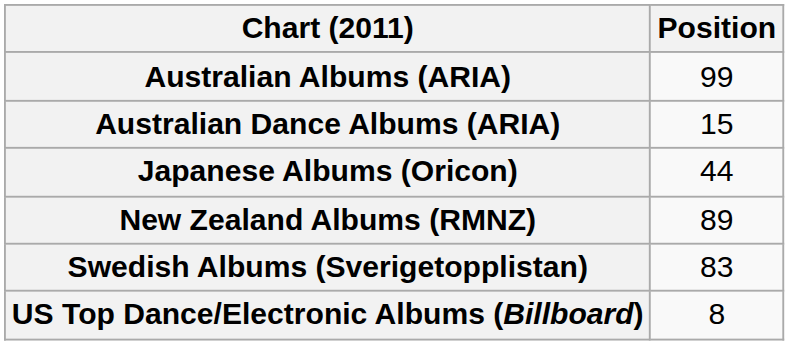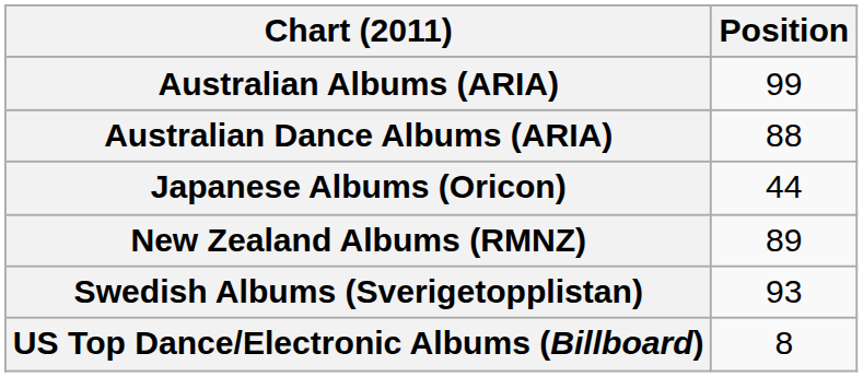 <table class="wikitable sortable plainrowheaders" style="text-align:center">
 <tr>
 <th scope="col">Chart (2011)</th>
 <th scope="col">Position</th>
 </tr>
 <tr>
 <th scope="row">Australian Albums (ARIA)</th>
 <td>99</td>
 </tr>
 <tr>
 <th scope="row">Australian Dance Albums (ARIA)</th>
-<td>15</td>
+<td>88</td>
 </tr>
 <tr>
 <th scope="row">Japanese Albums (Oricon)</th>
 <td>44</td>
 </tr>
 <tr>
 <th scope="row">New Zealand Albums (RMNZ)</th>
 <td>89</td>
 </tr>
 <tr>
 <th scope="row">Swedish Albums (Sverigetopplistan)</th>
-<td>83</td>
+<td>93</td>
 </tr>
 <tr>
 <th scope="row">US Top Dance/Electronic Albums (<em>Billboard</em>)</th>
 <td>8</td>
 </tr>
 </table>
